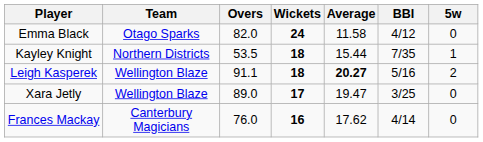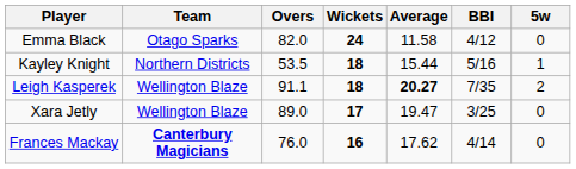 <table class="wikitable" style="text-align:center">
 <tr>
 <th width=125>Player</th>
 <th width=150>Team</th>
 <th width=60>Overs</th>
 <th width=60>Wickets</th>
 <th width=60>Average</th>
 <th width=60>BBI</th>
 <th width=60>5w</th>
 </tr>
 <tr>
 <td>Emma Black</td>
 <td><a href='#'>Otago Sparks</a></td>
 <td>82.0</td>
 <td><strong>24</strong></td>
 <td>11.58</td>
 <td>4/12</td>
 <td>0</td>
 </tr>
 <tr>
 <td>Kayley Knight</td>
 <td><a href='#'>Northern Districts</a></td>
 <td>53.5</td>
 <td><strong>18</strong></td>
 <td>15.44</td>
-<td>7/35</td>
+<td>5/16</td>
 <td>1</td>
 </tr>
 <tr>
 <td><a href='#'>Leigh Kasperek</a></td>
 <td><a href='#'>Wellington Blaze</a></td>
 <td>91.1</td>
 <td><strong>18</strong></td>
 <td><strong>20.27</strong></td>
-<td>5/16</td>
+<td>7/35</td>
 <td>2</td>
 </tr>
 <tr>
 <td>Xara Jetly</td>
 <td><a href='#'>Wellington Blaze</a></td>
 <td>89.0</td>
 <td><strong>17</strong></td>
 <td>19.47</td>
 <td>3/25</td>
 <td>0</td>
 </tr>
 <tr>
 <td><a href='#'>Frances Mackay</a></td>
-<td><a href='#'>Canterbury Magicians</a></td>
+<td><strong><a href='#'>Canterbury Magicians</a></strong></td>
 <td>76.0</td>
 <td><strong>16</strong></td>
 <td>17.62</td>
 <td>4/14</td>
 <td>0</td>
 </tr>
 </table>
